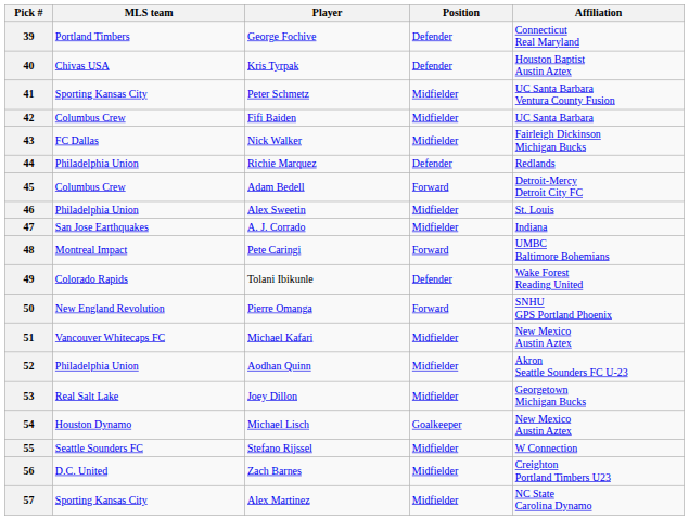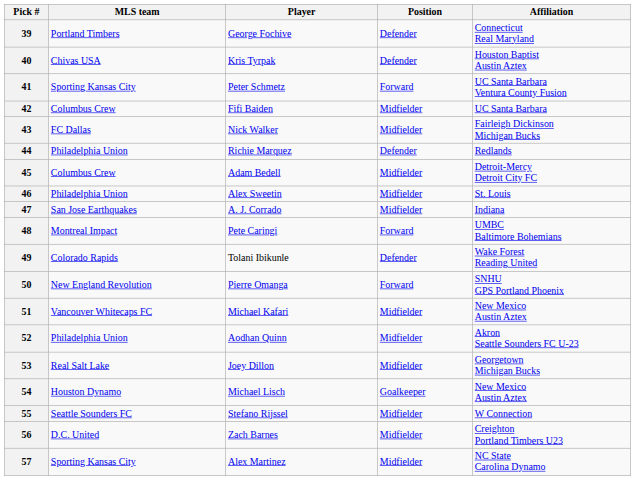 <table class="wikitable sortable" style="width:80%">
 <tr>
 <th width=7%>Pick #</th>
 <th width=28%>MLS team</th>
 <th width=24%>Player</th>
 <th width=15%>Position</th>
 <th width=25%>Affiliation</th>
 </tr>
 <tr>
 <th>39</th>
 <td><a href='#'>Portland Timbers</a></td>
 <td> <a href='#'>George Fochive</a></td>
 <td><a href='#'>Defender</a></td>
 <td><a href='#'>Connecticut</a><br><a href='#'>Real Maryland</a></td>
 </tr>
 <tr>
 <th>40</th>
 <td><a href='#'>Chivas USA</a></td>
 <td> <a href='#'>Kris Tyrpak</a></td>
 <td><a href='#'>Defender</a></td>
 <td><a href='#'>Houston Baptist</a><br><a href='#'>Austin Aztex</a></td>
 </tr>
 <tr>
 <th>41</th>
 <td><a href='#'>Sporting Kansas City</a></td>
 <td> <a href='#'>Peter Schmetz</a></td>
-<td><a href='#'>Midfielder</a></td>
+<td><a href='#'>Forward</a></td>
 <td><a href='#'>UC Santa Barbara</a><br><a href='#'>Ventura County Fusion</a></td>
 </tr>
 <tr>
 <th>42</th>
 <td><a href='#'>Columbus Crew</a></td>
 <td> <a href='#'>Fifi Baiden</a></td>
 <td><a href='#'>Midfielder</a></td>
 <td><a href='#'>UC Santa Barbara</a></td>
 </tr>
 <tr>
 <th>43</th>
 <td><a href='#'>FC Dallas</a></td>
 <td> <a href='#'>Nick Walker</a></td>
 <td><a href='#'>Midfielder</a></td>
 <td><a href='#'>Fairleigh Dickinson</a><br><a href='#'>Michigan Bucks</a></td>
 </tr>
 <tr>
 <th>44</th>
 <td><a href='#'>Philadelphia Union</a></td>
 <td> <a href='#'>Richie Marquez</a></td>
 <td><a href='#'>Defender</a></td>
 <td><a href='#'>Redlands</a></td>
 </tr>
 <tr>
 <th>45</th>
 <td><a href='#'>Columbus Crew</a></td>
 <td> <a href='#'>Adam Bedell</a></td>
-<td><a href='#'>Forward</a></td>
+<td><a href='#'>Midfielder</a></td>
 <td><a href='#'>Detroit-Mercy</a><br><a href='#'>Detroit City FC</a></td>
 </tr>
 <tr>
 <th>46</th>
 <td><a href='#'>Philadelphia Union</a></td>
 <td> <a href='#'>Alex Sweetin</a></td>
 <td><a href='#'>Midfielder</a></td>
 <td><a href='#'>St. Louis</a></td>
 </tr>
 <tr>
 <th>47</th>
 <td><a href='#'>San Jose Earthquakes</a></td>
 <td> <a href='#'>A. J. Corrado</a></td>
 <td><a href='#'>Midfielder</a></td>
 <td><a href='#'>Indiana</a></td>
 </tr>
 <tr>
 <th>48</th>
 <td><a href='#'>Montreal Impact</a></td>
 <td> <a href='#'>Pete Caringi</a></td>
 <td><a href='#'>Forward</a></td>
 <td><a href='#'>UMBC</a><br><a href='#'>Baltimore Bohemians</a></td>
 </tr>
 <tr>
 <th>49</th>
 <td><a href='#'>Colorado Rapids</a></td>
 <td> Tolani Ibikunle</td>
 <td><a href='#'>Defender</a></td>
 <td><a href='#'>Wake Forest</a><br><a href='#'>Reading United</a></td>
 </tr>
 <tr>
 <th>50</th>
 <td><a href='#'>New England Revolution</a></td>
 <td> <a href='#'>Pierre Omanga</a></td>
 <td><a href='#'>Forward</a></td>
 <td><a href='#'>SNHU</a><br><a href='#'>GPS Portland Phoenix</a></td>
 </tr>
 <tr>
 <th>51</th>
 <td><a href='#'>Vancouver Whitecaps FC</a></td>
 <td> <a href='#'>Michael Kafari</a></td>
 <td><a href='#'>Midfielder</a></td>
 <td><a href='#'>New Mexico</a><br><a href='#'>Austin Aztex</a></td>
 </tr>
 <tr>
 <th>52</th>
 <td><a href='#'>Philadelphia Union</a></td>
 <td> <a href='#'>Aodhan Quinn</a></td>
 <td><a href='#'>Midfielder</a></td>
 <td><a href='#'>Akron</a><br><a href='#'>Seattle Sounders FC U-23</a></td>
 </tr>
 <tr>
 <th>53</th>
 <td><a href='#'>Real Salt Lake</a></td>
 <td> <a href='#'>Joey Dillon</a></td>
 <td><a href='#'>Midfielder</a></td>
 <td><a href='#'>Georgetown</a><br><a href='#'>Michigan Bucks</a></td>
 </tr>
 <tr>
 <th>54</th>
 <td><a href='#'>Houston Dynamo</a></td>
 <td> <a href='#'>Michael Lisch</a></td>
 <td><a href='#'>Goalkeeper</a></td>
 <td><a href='#'>New Mexico</a><br><a href='#'>Austin Aztex</a></td>
 </tr>
 <tr>
 <th>55</th>
 <td><a href='#'>Seattle Sounders FC</a></td>
 <td> <a href='#'>Stefano Rijssel</a></td>
 <td><a href='#'>Midfielder</a></td>
 <td><a href='#'>W Connection</a></td>
 </tr>
 <tr>
 <th>56</th>
 <td><a href='#'>D.C. United</a></td>
 <td> <a href='#'>Zach Barnes</a></td>
 <td><a href='#'>Midfielder</a></td>
 <td><a href='#'>Creighton</a><br><a href='#'>Portland Timbers U23</a></td>
 </tr>
 <tr>
 <th>57</th>
 <td><a href='#'>Sporting Kansas City</a></td>
 <td> <a href='#'>Alex Martinez</a></td>
 <td><a href='#'>Midfielder</a></td>
 <td><a href='#'>NC State</a><br><a href='#'>Carolina Dynamo</a></td>
 </tr>
 </table>
